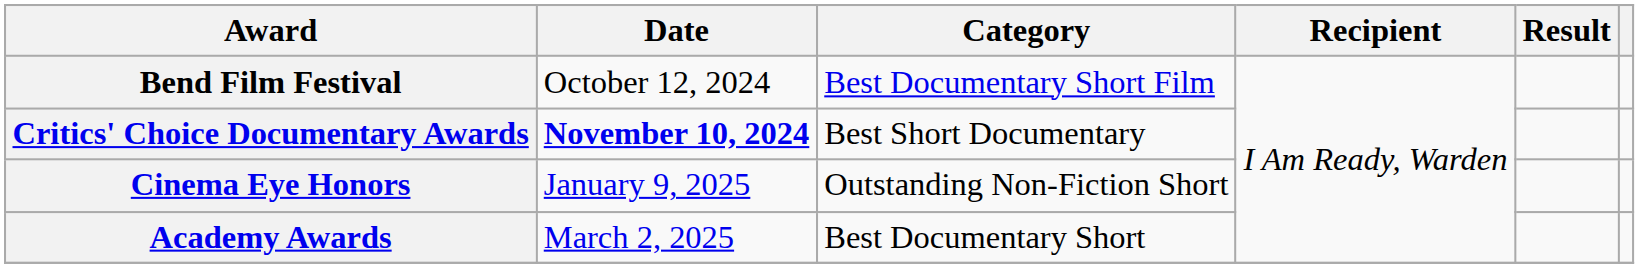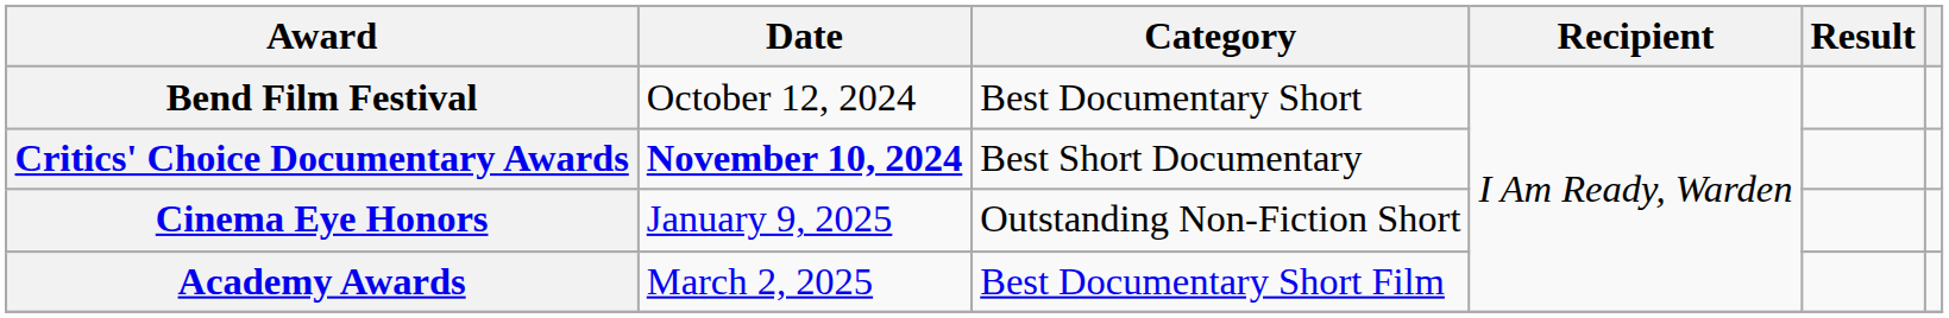 <table class="wikitable sortable plainrowheaders">
 <tr>
 <th>Award</th>
 <th>Date</th>
 <th>Category</th>
 <th>Recipient</th>
 <th>Result</th>
 <th></th>
 </tr>
 <tr>
 <th scope="row">Bend Film Festival</th>
 <td>October 12, 2024</td>
-<td><a href='#'>Best Documentary Short Film</a></td>
+<td>Best Documentary Short</td>
 <td rowspan="4"><em>I Am Ready, Warden</em></td>
 <td></td>
 <td align="center"></td>
 </tr>
 <tr>
 <th scope="row"><a href='#'>Critics' Choice Documentary Awards</a></th>
 <td><strong><a href='#'>November 10, 2024</a></strong></td>
 <td>Best Short Documentary</td>
 <td></td>
 <td align="center"></td>
 </tr>
 <tr>
 <th scope="row" rowspan="1"><a href='#'>Cinema Eye Honors</a></th>
 <td rowspan="1"><a href='#'>January 9, 2025</a></td>
 <td>Outstanding Non-Fiction Short</td>
 <td></td>
 <td align="center"></td>
 </tr>
 <tr>
 <th scope="row"><a href='#'>Academy Awards</a></th>
 <td><a href='#'>March 2, 2025</a></td>
-<td>Best Documentary Short</td>
+<td><a href='#'>Best Documentary Short Film</a></td>
 <td></td>
 <td align="center"></td>
 </tr>
 <tr>
 </tr>
 </table>
